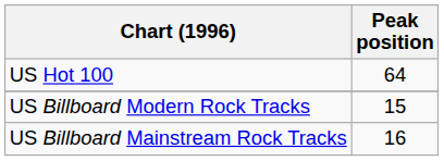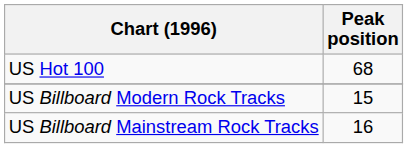 <table class="wikitable">
 <tr>
 <th>Chart (1996)</th>
 <th>Peak<br>position</th>
 </tr>
 <tr>
 <td>US <a href='#'>Hot 100</a></td>
-<td align="center">64</td>
+<td align="center">68</td>
 </tr>
 <tr>
 </tr>
 <tr>
 <td>US <em>Billboard</em> <a href='#'>Modern Rock Tracks</a></td>
 <td align="center">15</td>
 </tr>
 <tr>
 <td>US <em>Billboard</em> <a href='#'>Mainstream Rock Tracks</a></td>
 <td align="center">16</td>
 </tr>
 </table>
